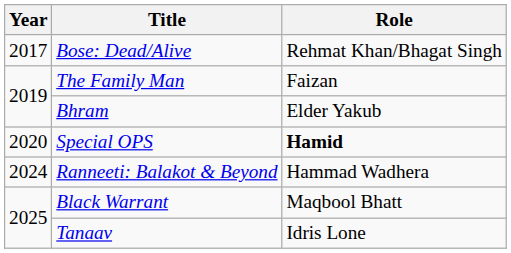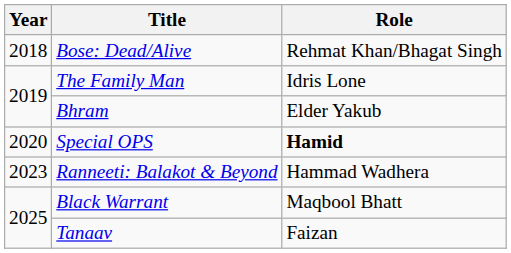 <table class="wikitable sortable">
 <tr>
 <th>Year</th>
 <th>Title</th>
 <th>Role</th>
 </tr>
 <tr>
-<td>2017</td>
+<td>2018</td>
 <td><em><a href='#'>Bose: Dead/Alive</a></em></td>
 <td>Rehmat Khan/Bhagat Singh</td>
 </tr>
 <tr>
 <td rowspan="2">2019</td>
 <td><em><a href='#'>The Family Man</a></em></td>
-<td>Faizan</td>
+<td>Idris Lone</td>
 </tr>
 <tr>
 <td><em><a href='#'>Bhram</a></em></td>
 <td>Elder Yakub</td>
 </tr>
 <tr>
 <td>2020</td>
 <td><em><a href='#'>Special OPS</a></em></td>
 <td><strong>Hamid</strong></td>
 </tr>
 <tr>
-<td>2024</td>
+<td>2023</td>
 <td><em><a href='#'>Ranneeti: Balakot & Beyond</a></em></td>
 <td>Hammad Wadhera</td>
 </tr>
 <tr>
 <td rowspan="2">2025</td>
 <td><em><a href='#'>Black Warrant</a></em></td>
 <td>Maqbool Bhatt</td>
 </tr>
 <tr>
 <td><em><a href='#'>Tanaav</a></em></td>
-<td>Idris Lone</td>
+<td>Faizan</td>
 </tr>
 </table>
